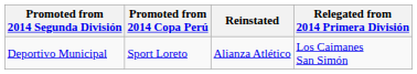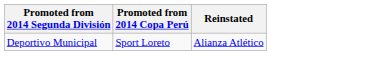 <table class="wikitable">
 <tr>
 <th>Promoted from<br><a href='#'>2014 Segunda División</a></th>
 <th>Promoted from<br><a href='#'>2014 Copa Perú</a></th>
 <th>Reinstated</th>
-<th>Relegated from<br><a href='#'>2014 Primera División</a></th>
 </tr>
 <tr>
 <td> <a href='#'>Deportivo Municipal</a> </td>
 <td> <a href='#'>Sport Loreto</a> </td>
 <td> <a href='#'>Alianza Atlético</a></td>
-<td> <a href='#'>Los Caimanes</a> <br> <a href='#'>San Simón</a> </td>
 </tr>
 </table>
